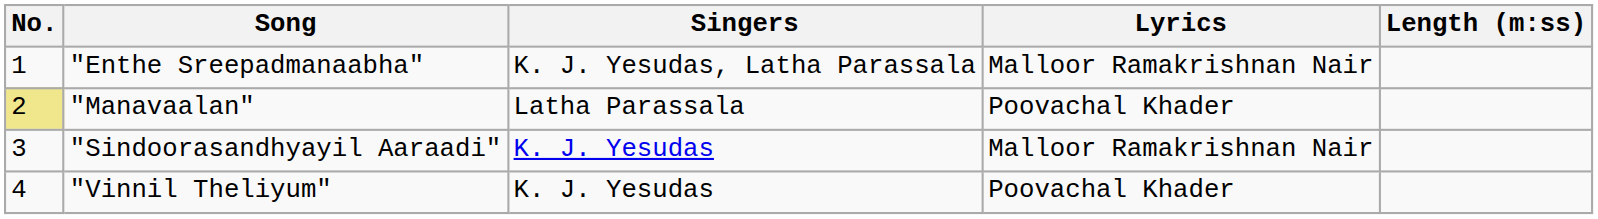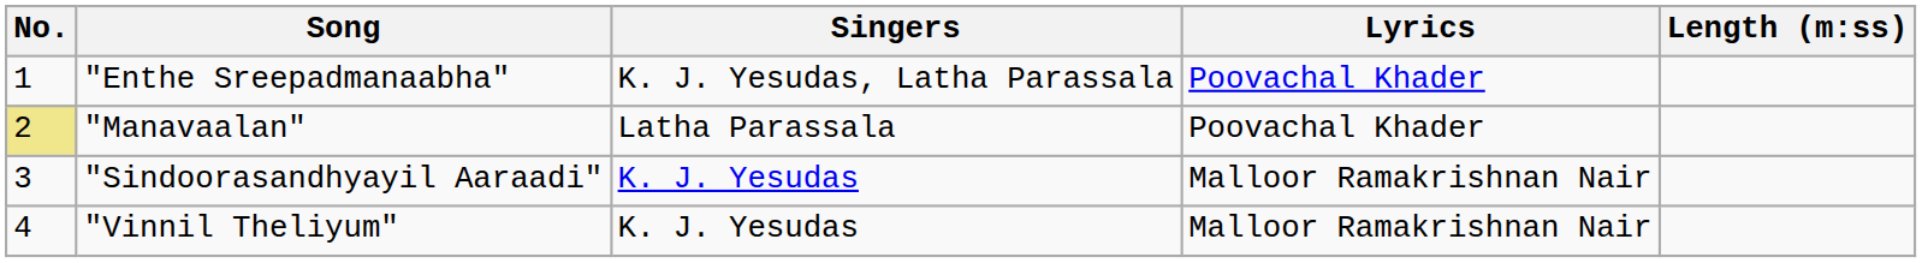 <table class="wikitable" style="font-size:95%;">
 <tr>
 <th>No.</th>
 <th>Song</th>
 <th>Singers</th>
 <th>Lyrics</th>
 <th>Length (m:ss)</th>
 </tr>
 <tr>
 <td>1</td>
 <td>"Enthe Sreepadmanaabha"</td>
 <td>K. J. Yesudas, Latha Parassala</td>
-<td>Malloor Ramakrishnan Nair</td>
+<td><a href='#'>Poovachal Khader</a></td>
 <td></td>
 </tr>
 <tr>
 <td style="background: khaki;">2</td>
 <td>"Manavaalan"</td>
 <td>Latha Parassala</td>
 <td>Poovachal Khader</td>
 <td></td>
 </tr>
 <tr>
 <td>3</td>
 <td>"Sindoorasandhyayil Aaraadi"</td>
 <td><a href='#'>K. J. Yesudas</a></td>
 <td>Malloor Ramakrishnan Nair</td>
 <td></td>
 </tr>
 <tr>
 <td>4</td>
 <td>"Vinnil Theliyum"</td>
 <td>K. J. Yesudas</td>
-<td>Poovachal Khader</td>
+<td>Malloor Ramakrishnan Nair</td>
 <td></td>
 </tr>
 </table>
